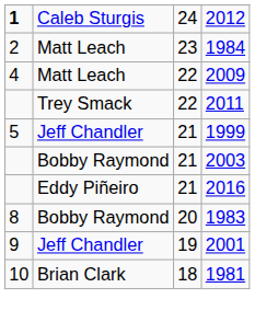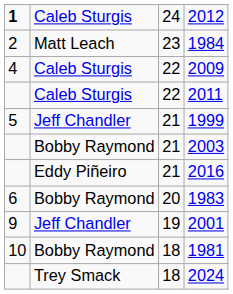 <table class="wikitable">
 <tr>
 </tr>
 <tr>
 <td><strong>1</strong></td>
 <td><a href='#'>Caleb Sturgis</a></td>
 <td>24</td>
 <td><a href='#'>2012</a></td>
 </tr>
 <tr>
 <td>2</td>
 <td>Matt Leach</td>
 <td>23</td>
 <td><a href='#'>1984</a></td>
 </tr>
 <tr>
 <td>4</td>
-<td>Matt Leach</td>
+<td><a href='#'>Caleb Sturgis</a></td>
 <td>22</td>
 <td><a href='#'>2009</a></td>
 </tr>
 <tr>
 <td></td>
-<td>Trey Smack</td>
+<td><a href='#'>Caleb Sturgis</a></td>
 <td>22</td>
 <td><a href='#'>2011</a></td>
 </tr>
 <tr>
 <td>5</td>
 <td><a href='#'>Jeff Chandler</a></td>
 <td>21</td>
 <td><a href='#'>1999</a></td>
 </tr>
 <tr>
 <td></td>
 <td>Bobby Raymond</td>
 <td>21</td>
 <td><a href='#'>2003</a></td>
 </tr>
 <tr>
 <td></td>
 <td>Eddy Piñeiro</td>
 <td>21</td>
 <td><a href='#'>2016</a></td>
 </tr>
 <tr>
-<td>8</td>
+<td>6</td>
 <td>Bobby Raymond</td>
 <td>20</td>
 <td><a href='#'>1983</a></td>
 </tr>
 <tr>
 <td>9</td>
 <td><a href='#'>Jeff Chandler</a></td>
 <td>19</td>
 <td><a href='#'>2001</a></td>
 </tr>
 <tr>
 <td>10</td>
-<td>Brian Clark</td>
+<td>Bobby Raymond</td>
 <td>18</td>
 <td><a href='#'>1981</a></td>
 </tr>
+<tr>
+<td></td>
+<td>Trey Smack</td>
+<td>18</td>
+<td><a href='#'>2024</a></td>
+</tr>
 </table>
